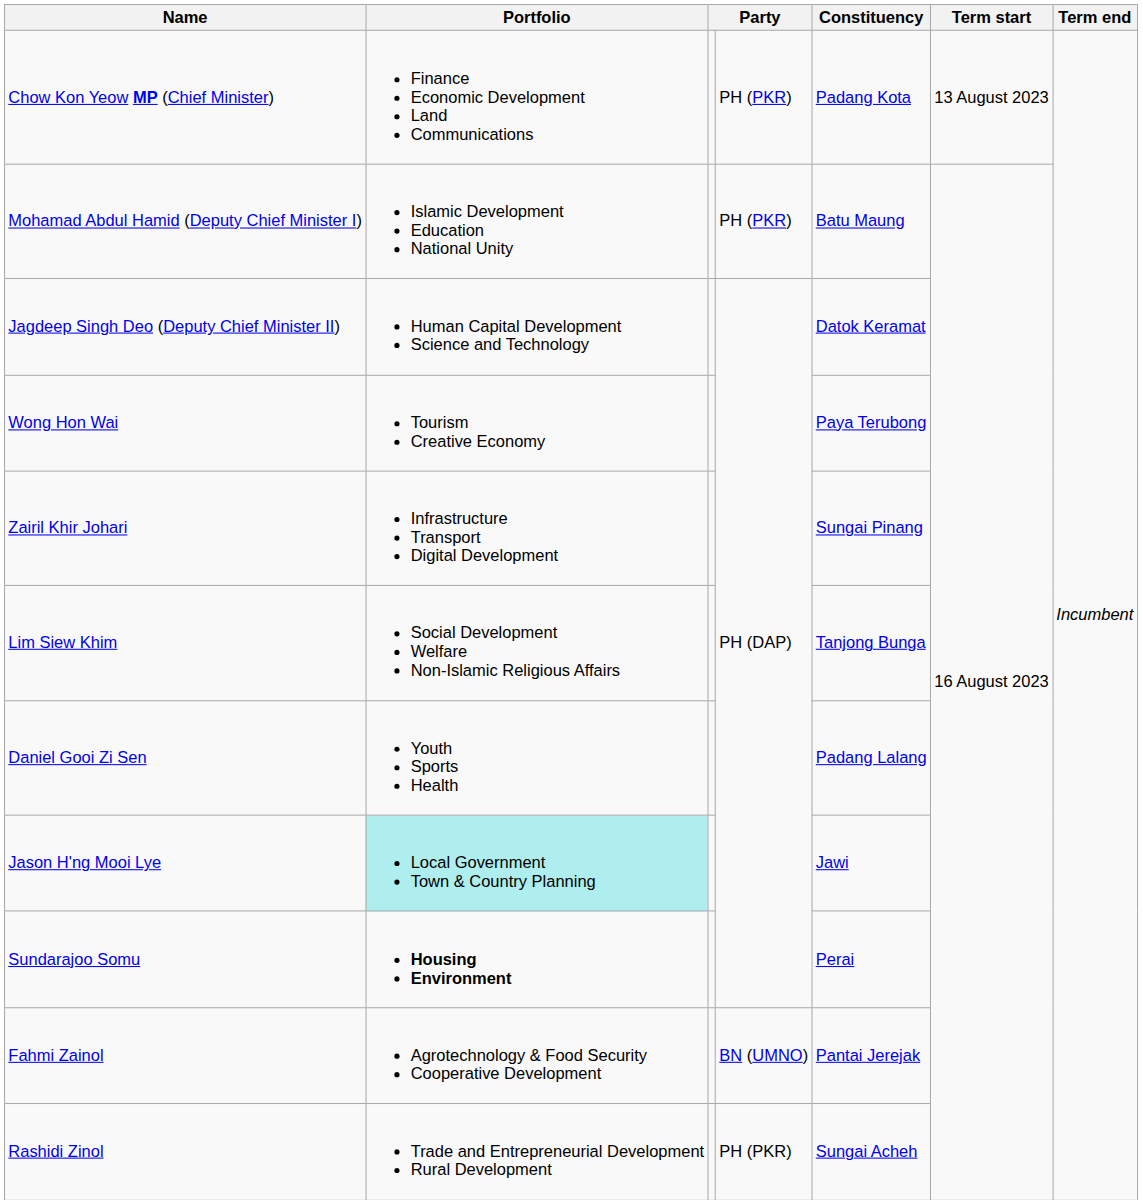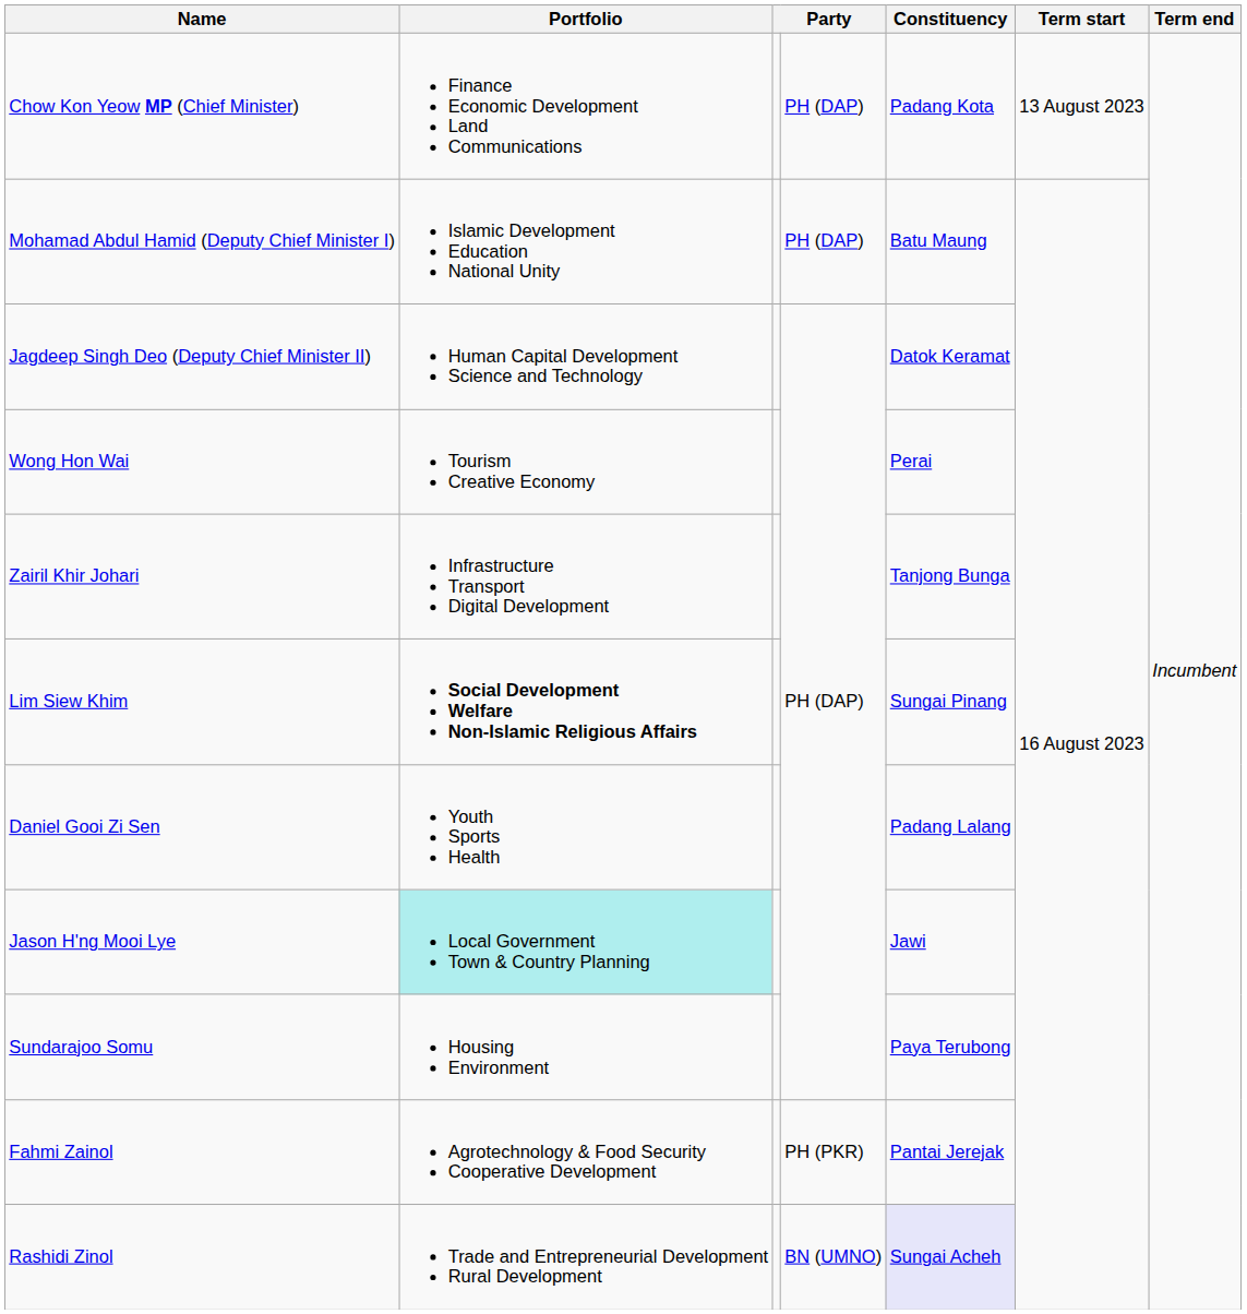 <table class="wikitable">
 <tr>
 <th>Name</th>
 <th>Portfolio</th>
 <th colspan=2>Party</th>
 <th>Constituency</th>
 <th>Term start</th>
 <th>Term end</th>
 </tr>
 <tr>
 <td><a href='#'>Chow Kon Yeow</a> <a href='#'><strong>MP</strong></a> (<a href='#'>Chief Minister</a>)</td>
 <td><br><ul><li>Finance</li><li>Economic Development</li><li>Land</li><li>Communications</li></ul></td>
 <td bgcolor=></td>
-<td>PH (<a href='#'>PKR</a>)</td>
+<td><a href='#'>PH</a> (<a href='#'>DAP</a>)</td>
 <td><a href='#'>Padang Kota</a></td>
 <td>13 August 2023</td>
 <td rowspan="11"><em>Incumbent</em></td>
 </tr>
 <tr>
 <td><a href='#'>Mohamad Abdul Hamid</a> (<a href='#'>Deputy Chief Minister I</a>)</td>
 <td><br><ul><li>Islamic Development</li><li>Education</li><li>National Unity</li></ul></td>
 <td bgcolor=></td>
-<td>PH (<a href='#'>PKR</a>)</td>
+<td><a href='#'>PH</a> (<a href='#'>DAP</a>)</td>
 <td><a href='#'>Batu Maung</a></td>
 <td rowspan="10">16 August 2023</td>
 </tr>
 <tr>
 <td><a href='#'>Jagdeep Singh Deo</a> (<a href='#'>Deputy Chief Minister II</a>)</td>
 <td><br><ul><li>Human Capital Development</li><li>Science and Technology</li></ul></td>
 <td bgcolor=></td>
 <td rowspan="7">PH (DAP)</td>
 <td><a href='#'>Datok Keramat</a></td>
 </tr>
 <tr>
 <td><a href='#'>Wong Hon Wai</a></td>
 <td><br><ul><li>Tourism</li><li>Creative Economy</li></ul></td>
 <td bgcolor=></td>
-<td><a href='#'>Paya Terubong</a></td>
+<td><a href='#'>Perai</a></td>
 </tr>
 <tr>
 <td><a href='#'>Zairil Khir Johari</a></td>
 <td><br><ul><li>Infrastructure</li><li>Transport</li><li>Digital Development</li></ul></td>
 <td bgcolor=></td>
-<td><a href='#'>Sungai Pinang</a></td>
+<td><a href='#'>Tanjong Bunga</a></td>
 </tr>
 <tr>
 <td><a href='#'>Lim Siew Khim</a></td>
-<td><br><ul><li>Social Development</li><li>Welfare</li><li>Non-Islamic Religious Affairs</li></ul></td>
+<td><strong><br><ul><li>Social Development</li><li>Welfare</li><li>Non-Islamic Religious Affairs</li></ul></strong></td>
 <td bgcolor=></td>
-<td><a href='#'>Tanjong Bunga</a></td>
+<td><a href='#'>Sungai Pinang</a></td>
 </tr>
 <tr>
 <td><a href='#'>Daniel Gooi Zi Sen</a></td>
 <td><br><ul><li>Youth</li><li>Sports</li><li>Health</li></ul></td>
 <td bgcolor=></td>
 <td><a href='#'>Padang Lalang</a></td>
 </tr>
 <tr>
 <td><a href='#'>Jason H'ng Mooi Lye</a></td>
 <td style="background: paleturquoise;"><br><ul><li>Local Government</li><li>Town & Country Planning</li></ul></td>
 <td bgcolor=></td>
 <td><a href='#'>Jawi</a></td>
 </tr>
 <tr>
 <td><a href='#'>Sundarajoo Somu</a></td>
-<td><strong><br><ul><li>Housing</li><li>Environment</li></ul></strong></td>
+<td><br><ul><li>Housing</li><li>Environment</li></ul></td>
 <td bgcolor=></td>
-<td><a href='#'>Perai</a></td>
+<td><a href='#'>Paya Terubong</a></td>
 </tr>
 <tr>
 <td><a href='#'>Fahmi Zainol</a></td>
 <td><br><ul><li>Agrotechnology & Food Security</li><li>Cooperative Development</li></ul></td>
 <td bgcolor=></td>
-<td><a href='#'>BN</a> (<a href='#'>UMNO</a>)</td>
+<td>PH (PKR)</td>
 <td><a href='#'>Pantai Jerejak</a></td>
 </tr>
 <tr>
 <td><a href='#'>Rashidi Zinol</a></td>
 <td><br><ul><li>Trade and Entrepreneurial Development</li><li>Rural Development</li></ul></td>
 <td bgcolor=></td>
-<td>PH (PKR)</td>
-<td><a href='#'>Sungai Acheh</a></td>
+<td><a href='#'>BN</a> (<a href='#'>UMNO</a>)</td>
+<td style="background: lavender;"><a href='#'>Sungai Acheh</a></td>
 </tr>
 </table>
